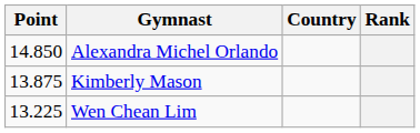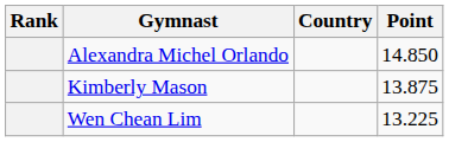 <table class="wikitable sortable">
 <tr>
-<th>Point</th>
+<th>Rank</th>
 <th>Gymnast</th>
 <th>Country</th>
-<th>Rank</th>
+<th>Point</th>
 </tr>
 <tr>
-<td>14.850</td>
+<th></th>
 <td><a href='#'>Alexandra Michel Orlando</a></td>
 <td></td>
-<th></th>
+<td>14.850</td>
 </tr>
 <tr>
-<td>13.875</td>
+<th></th>
 <td><a href='#'>Kimberly Mason</a></td>
 <td></td>
-<th></th>
+<td>13.875</td>
 </tr>
 <tr>
-<td>13.225</td>
+<th></th>
 <td><a href='#'>Wen Chean Lim</a></td>
 <td></td>
-<th></th>
+<td>13.225</td>
 </tr>
 </table>
